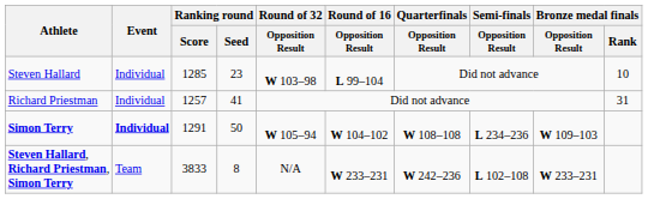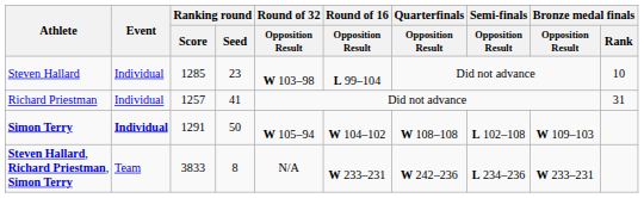 <table class=wikitable style="font-size:90%">
 <tr>
 <th rowspan="2">Athlete</th>
 <th rowspan="2">Event</th>
 <th colspan="2">Ranking round</th>
 <th>Round of 32</th>
 <th>Round of 16</th>
 <th>Quarterfinals</th>
 <th>Semi-finals</th>
 <th colspan="2">Bronze medal finals</th>
 </tr>
 <tr>
 <th>Score</th>
 <th>Seed</th>
 <th style="line-height:1em"><small>Opposition<br>Result</small></th>
 <th style="line-height:1em"><small>Opposition<br>Result</small></th>
 <th style="line-height:1em"><small>Opposition<br>Result</small></th>
 <th style="line-height:1em"><small>Opposition<br>Result</small></th>
 <th style="line-height:1em"><small>Opposition<br>Result</small></th>
 <th>Rank</th>
 </tr>
 <tr>
 <td><a href='#'>Steven Hallard</a></td>
 <td><a href='#'>Individual</a></td>
 <td style="text-align:center;">1285</td>
 <td style="text-align:center;">23</td>
 <td style="text-align:center;"><br> <strong>W</strong> 103–98</td>
 <td style="text-align:center;"><br> <strong>L</strong> 99–104</td>
 <td colspan="3" style="text-align:center;">Did not advance</td>
 <td style="text-align:center;">10</td>
 </tr>
 <tr>
 <td><a href='#'>Richard Priestman</a></td>
 <td><a href='#'>Individual</a></td>
 <td style="text-align:center;">1257</td>
 <td style="text-align:center;">41</td>
 <td colspan="5" style="text-align:center;">Did not advance</td>
 <td style="text-align:center;">31</td>
 </tr>
 <tr>
 <td><strong><a href='#'>Simon Terry</a></strong></td>
 <td><strong><a href='#'>Individual</a></strong></td>
 <td style="text-align:center;">1291</td>
 <td style="text-align:center;">50</td>
 <td style="text-align:center;"><br> <strong>W</strong> 105–94</td>
 <td style="text-align:center;"><br> <strong>W</strong> 104–102</td>
 <td style="text-align:center;"><br> <strong>W</strong> 108–108</td>
-<td style="text-align:center;"><br> <strong>L</strong> 234–236</td>
+<td style="text-align:center;"><br> <strong>L</strong> 102–108</td>
 <td style="text-align:center;"><br> <strong>W</strong> 109–103</td>
 <td style="text-align:center;"></td>
 </tr>
 <tr>
 <td><strong><a href='#'>Steven Hallard</a></strong>,<br><strong><a href='#'>Richard Priestman</a></strong>,<br><strong><a href='#'>Simon Terry</a></strong></td>
 <td><a href='#'>Team</a></td>
 <td style="text-align:center;">3833</td>
 <td style="text-align:center;">8</td>
 <td style="text-align:center;">N/A</td>
 <td style="text-align:center;"><br> <strong>W</strong> 233–231</td>
 <td style="text-align:center;"><br> <strong>W</strong> 242–236</td>
-<td style="text-align:center;"><br> <strong>L</strong> 102–108</td>
+<td style="text-align:center;"><br> <strong>L</strong> 234–236</td>
 <td style="text-align:center;"><br> <strong>W</strong> 233–231</td>
 <td align=center></td>
 </tr>
 </table>
